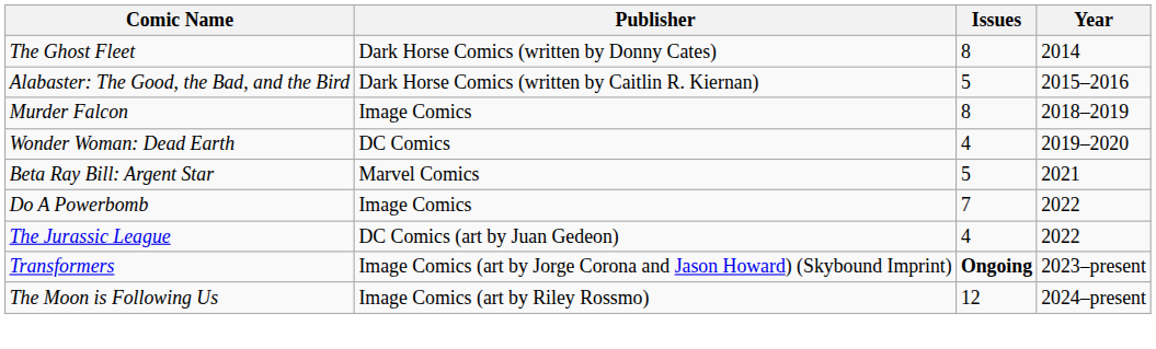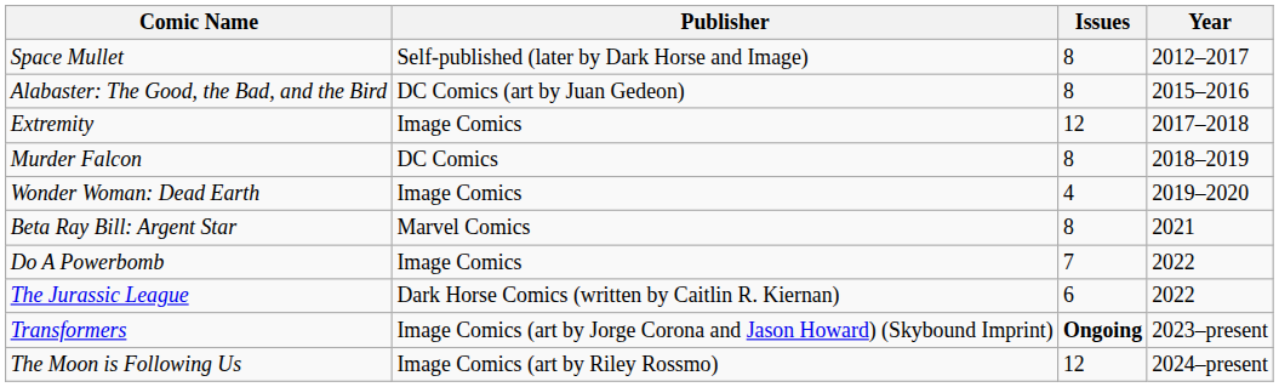 <table class="wikitable">
 <tr>
 <th>Comic Name</th>
 <th>Publisher</th>
 <th>Issues</th>
 <th>Year</th>
 </tr>
 <tr>
-<td><em>The Ghost Fleet</em></td>
-<td>Dark Horse Comics (written by Donny Cates)</td>
+<td><em>Space Mullet</em></td>
+<td>Self-published (later by Dark Horse and Image)</td>
 <td>8</td>
-<td>2014</td>
+<td>2012–2017</td>
 </tr>
 <tr>
 <td><em>Alabaster: The Good, the Bad, and the Bird</em></td>
-<td>Dark Horse Comics (written by Caitlin R. Kiernan)</td>
-<td>5</td>
+<td>DC Comics (art by Juan Gedeon)</td>
+<td>8</td>
 <td>2015–2016</td>
 </tr>
 <tr>
+<td><em>Extremity</em></td>
+<td>Image Comics</td>
+<td>12</td>
+<td>2017–2018</td>
+</tr>
+<tr>
 <td><em>Murder Falcon</em></td>
-<td>Image Comics</td>
+<td>DC Comics</td>
 <td>8</td>
 <td>2018–2019</td>
 </tr>
 <tr>
 <td><em>Wonder Woman: Dead Earth</em></td>
-<td>DC Comics</td>
+<td>Image Comics</td>
 <td>4</td>
 <td>2019–2020</td>
 </tr>
 <tr>
 <td><em>Beta Ray Bill: Argent Star</em></td>
 <td>Marvel Comics</td>
-<td>5</td>
+<td>8</td>
 <td>2021</td>
 </tr>
 <tr>
 <td><em>Do A Powerbomb</em></td>
 <td>Image Comics</td>
 <td>7</td>
 <td>2022</td>
 </tr>
 <tr>
 <td><em><a href='#'>The Jurassic League</a></em></td>
-<td>DC Comics (art by Juan Gedeon)</td>
-<td>4</td>
+<td>Dark Horse Comics (written by Caitlin R. Kiernan)</td>
+<td>6</td>
 <td>2022</td>
 </tr>
 <tr>
 <td><em><a href='#'>Transformers</a></em></td>
 <td>Image Comics (art by Jorge Corona and <a href='#'>Jason Howard</a>) (Skybound Imprint)</td>
 <td><strong>Ongoing</strong></td>
 <td>2023–present</td>
 </tr>
 <tr>
 <td><em>The Moon is Following Us</em></td>
 <td>Image Comics (art by Riley Rossmo)</td>
 <td>12</td>
 <td>2024–present</td>
 </tr>
 </table>
